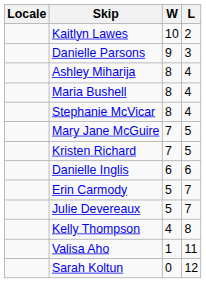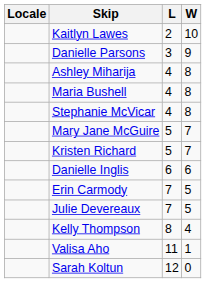 <table class="wikitable" border="1">
 <tr>
 <th>Locale</th>
 <th>Skip</th>
+<th>L</th>
 <th>W</th>
-<th>L</th>
 </tr>
 <tr>
 <td></td>
 <td><a href='#'>Kaitlyn Lawes</a></td>
+<td>2</td>
 <td>10</td>
-<td>2</td>
 </tr>
 <tr>
 <td></td>
 <td><a href='#'>Danielle Parsons</a></td>
+<td>3</td>
 <td>9</td>
-<td>3</td>
 </tr>
 <tr>
 <td></td>
 <td><a href='#'>Ashley Miharija</a></td>
+<td>4</td>
 <td>8</td>
-<td>4</td>
 </tr>
 <tr>
 <td></td>
 <td><a href='#'>Maria Bushell</a></td>
+<td>4</td>
 <td>8</td>
-<td>4</td>
 </tr>
 <tr>
 <td></td>
 <td><a href='#'>Stephanie McVicar</a></td>
+<td>4</td>
 <td>8</td>
-<td>4</td>
 </tr>
 <tr>
 <td></td>
 <td><a href='#'>Mary Jane McGuire</a></td>
+<td>5</td>
 <td>7</td>
-<td>5</td>
 </tr>
 <tr>
 <td></td>
 <td><a href='#'>Kristen Richard</a></td>
+<td>5</td>
 <td>7</td>
-<td>5</td>
 </tr>
 <tr>
 <td></td>
 <td><a href='#'>Danielle Inglis</a></td>
 <td>6</td>
 <td>6</td>
 </tr>
 <tr>
 <td></td>
 <td><a href='#'>Erin Carmody</a></td>
+<td>7</td>
 <td>5</td>
-<td>7</td>
 </tr>
 <tr>
 <td></td>
 <td><a href='#'>Julie Devereaux</a></td>
+<td>7</td>
 <td>5</td>
-<td>7</td>
 </tr>
 <tr>
 <td></td>
 <td><a href='#'>Kelly Thompson</a></td>
+<td>8</td>
 <td>4</td>
-<td>8</td>
 </tr>
 <tr>
 <td></td>
 <td><a href='#'>Valisa Aho</a></td>
+<td>11</td>
 <td>1</td>
-<td>11</td>
 </tr>
 <tr>
 <td></td>
 <td><a href='#'>Sarah Koltun</a></td>
+<td>12</td>
 <td>0</td>
-<td>12</td>
 </tr>
 </table>
